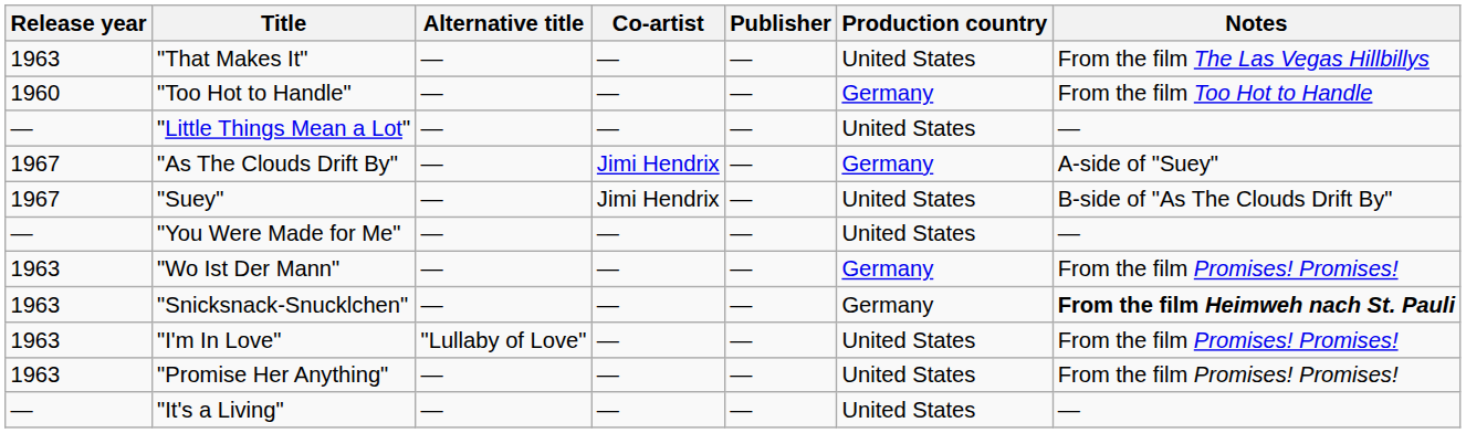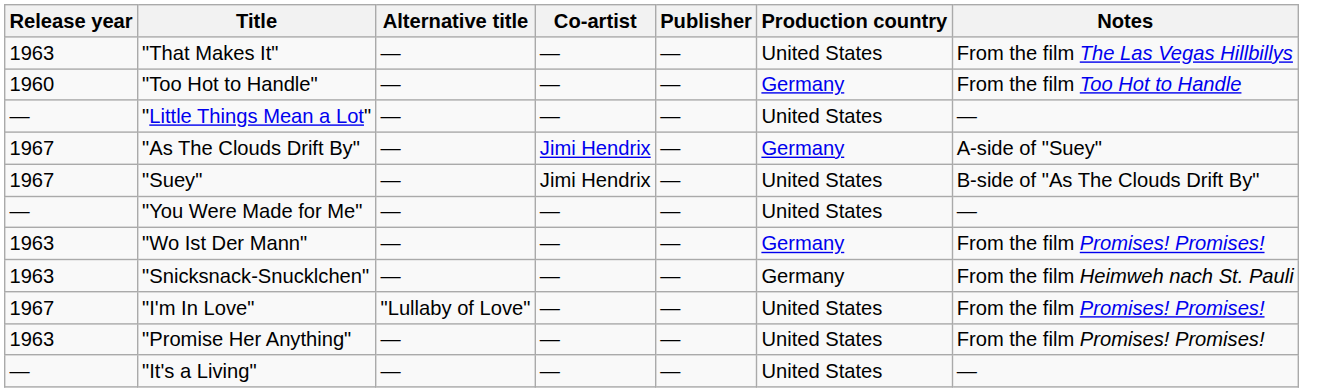 <table class="wikitable" style="font-size:90%;">
 <tr>
 <th>Release year</th>
 <th>Title</th>
 <th>Alternative title</th>
 <th>Co-artist</th>
 <th>Publisher</th>
 <th>Production country</th>
 <th>Notes</th>
 </tr>
 <tr>
 <td>1963</td>
 <td>"That Makes It"</td>
 <td>—</td>
 <td>—</td>
 <td>—</td>
 <td>United States</td>
 <td>From the film <em><a href='#'>The Las Vegas Hillbillys</a></em></td>
 </tr>
 <tr>
 <td>1960</td>
 <td>"Too Hot to Handle"</td>
 <td>—</td>
 <td>—</td>
 <td>—</td>
 <td><a href='#'>Germany</a></td>
 <td>From the film <em><a href='#'>Too Hot to Handle</a></em></td>
 </tr>
 <tr>
 <td>—</td>
 <td>"<a href='#'>Little Things Mean a Lot</a>"</td>
 <td>—</td>
 <td>—</td>
 <td>—</td>
 <td>United States</td>
 <td>—</td>
 </tr>
 <tr>
 <td>1967</td>
 <td>"As The Clouds Drift By"</td>
 <td>—</td>
 <td><a href='#'>Jimi Hendrix</a></td>
 <td>—</td>
 <td><a href='#'>Germany</a></td>
 <td>A-side of "Suey"</td>
 </tr>
 <tr>
 <td>1967</td>
 <td>"Suey"</td>
 <td>—</td>
 <td>Jimi Hendrix</td>
 <td>—</td>
 <td>United States</td>
 <td>B-side of "As The Clouds Drift By"</td>
 </tr>
 <tr>
 <td>—</td>
 <td>"You Were Made for Me"</td>
 <td>—</td>
 <td>—</td>
 <td>—</td>
 <td>United States</td>
 <td>—</td>
 </tr>
 <tr>
 <td>1963</td>
 <td>"Wo Ist Der Mann"</td>
 <td>—</td>
 <td>—</td>
 <td>—</td>
 <td><a href='#'>Germany</a></td>
 <td>From the film <em><a href='#'>Promises! Promises!</a></em></td>
 </tr>
 <tr>
 <td>1963</td>
 <td>"Snicksnack-Snucklchen"</td>
 <td>—</td>
 <td>—</td>
 <td>—</td>
 <td>Germany</td>
-<td><strong>From the film <em>Heimweh nach St. Pauli</em></strong></td>
+<td>From the film <em>Heimweh nach St. Pauli</em></td>
 </tr>
 <tr>
-<td>1963</td>
+<td>1967</td>
 <td>"I'm In Love"</td>
 <td>"Lullaby of Love"</td>
 <td>—</td>
 <td>—</td>
 <td>United States</td>
 <td>From the film <em><a href='#'>Promises! Promises!</a></em></td>
 </tr>
 <tr>
 <td>1963</td>
 <td>"Promise Her Anything"</td>
 <td>—</td>
 <td>—</td>
 <td>—</td>
 <td>United States</td>
 <td>From the film <em>Promises! Promises!</em></td>
 </tr>
 <tr>
 <td>—</td>
 <td>"It's a Living"</td>
 <td>—</td>
 <td>—</td>
 <td>—</td>
 <td>United States</td>
 <td>—</td>
 </tr>
 </table>
